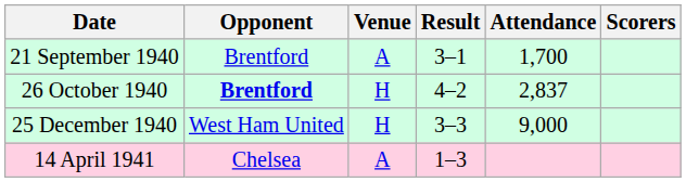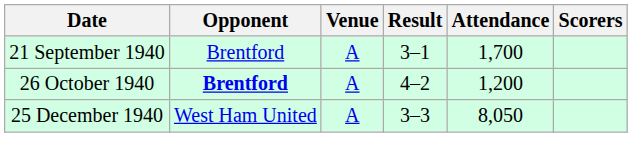 <table class="wikitable sortable" style="text-align:center;">
 <tr>
 <th>Date</th>
 <th>Opponent</th>
 <th>Venue</th>
 <th>Result</th>
 <th>Attendance</th>
 <th>Scorers</th>
 </tr>
 <tr style="background:#d0ffe3;">
 <td>21 September 1940</td>
 <td><a href='#'>Brentford</a></td>
 <td><a href='#'>A</a></td>
 <td>3–1</td>
 <td>1,700</td>
 <td></td>
 </tr>
 <tr style="background:#d0ffe3;">
 <td>26 October 1940</td>
 <td><strong><a href='#'>Brentford</a></strong></td>
-<td><a href='#'>H</a></td>
+<td><a href='#'>A</a></td>
 <td>4–2</td>
-<td>2,837</td>
+<td>1,200</td>
 <td></td>
 </tr>
 <tr style="background:#d0ffe3;">
 <td>25 December 1940</td>
 <td><a href='#'>West Ham United</a></td>
-<td><a href='#'>H</a></td>
+<td><a href='#'>A</a></td>
 <td>3–3</td>
-<td>9,000</td>
-<td></td>
-</tr>
-<tr style="background:#ffd0e3;">
-<td>14 April 1941</td>
-<td><a href='#'>Chelsea</a></td>
-<td><a href='#'>A</a></td>
-<td>1–3</td>
-<td></td>
+<td>8,050</td>
 <td></td>
 </tr>
 </table>
